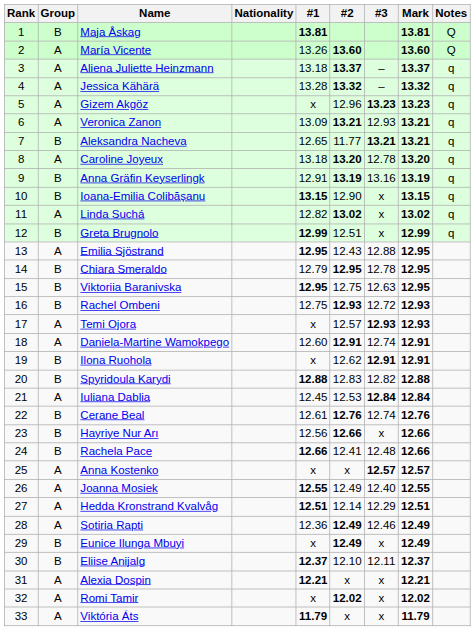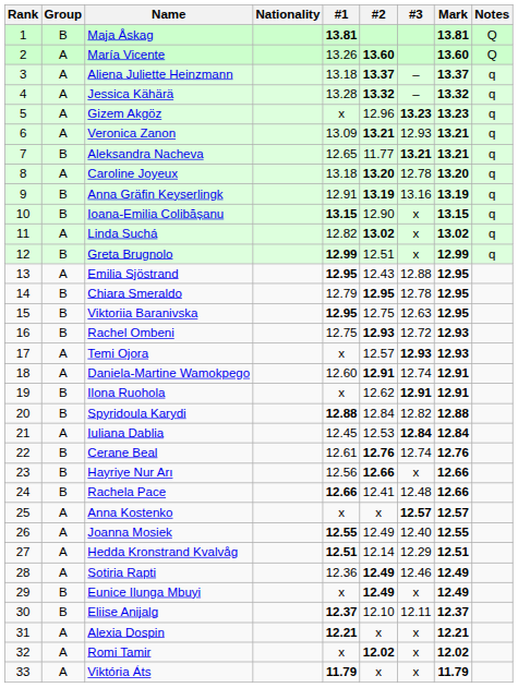 <table class="wikitable sortable" style="text-align:center">
 <tr>
 <th>Rank</th>
 <th>Group</th>
 <th>Name</th>
 <th>Nationality</th>
 <th>#1</th>
 <th>#2</th>
 <th>#3</th>
 <th>Mark</th>
 <th>Notes</th>
 </tr>
 <tr bgcolor=ccffcc>
 <td>1</td>
 <td>B</td>
 <td align=left><a href='#'>Maja Åskag</a></td>
 <td align=left></td>
 <td><strong>13.81</strong></td>
 <td></td>
 <td></td>
 <td><strong>13.81</strong></td>
 <td>Q</td>
 </tr>
 <tr bgcolor=ccffcc>
 <td>2</td>
 <td>A</td>
 <td align=left><a href='#'>María Vicente</a></td>
 <td align=left></td>
 <td>13.26</td>
 <td><strong>13.60</strong></td>
 <td></td>
 <td><strong>13.60</strong></td>
 <td>Q</td>
 </tr>
 <tr bgcolor=ddffdd>
 <td>3</td>
 <td>A</td>
 <td align=left><a href='#'>Aliena Juliette Heinzmann</a></td>
 <td align=left></td>
 <td>13.18</td>
 <td><strong>13.37</strong></td>
 <td>–</td>
 <td><strong>13.37</strong></td>
 <td>q</td>
 </tr>
 <tr bgcolor=ddffdd>
 <td>4</td>
 <td>A</td>
 <td align=left><a href='#'>Jessica Kähärä</a></td>
 <td align=left></td>
 <td>13.28</td>
 <td><strong>13.32</strong></td>
 <td>–</td>
 <td><strong>13.32</strong></td>
 <td>q</td>
 </tr>
 <tr bgcolor=ddffdd>
 <td>5</td>
 <td>A</td>
 <td align=left><a href='#'>Gizem Akgöz</a></td>
 <td align=left></td>
 <td>x</td>
 <td>12.96</td>
 <td><strong>13.23</strong></td>
 <td><strong>13.23</strong></td>
 <td>q</td>
 </tr>
 <tr bgcolor=ddffdd>
 <td>6</td>
 <td>A</td>
 <td align=left><a href='#'>Veronica Zanon</a></td>
 <td align=left></td>
 <td>13.09</td>
 <td><strong>13.21</strong></td>
 <td>12.93</td>
 <td><strong>13.21</strong></td>
 <td>q</td>
 </tr>
 <tr bgcolor=ddffdd>
 <td>7</td>
 <td>B</td>
 <td align=left><a href='#'>Aleksandra Nacheva</a></td>
 <td align=left></td>
 <td>12.65</td>
 <td>11.77</td>
 <td><strong>13.21</strong></td>
 <td><strong>13.21</strong></td>
 <td>q</td>
 </tr>
 <tr bgcolor=ddffdd>
 <td>8</td>
 <td>A</td>
 <td align=left><a href='#'>Caroline Joyeux</a></td>
 <td align=left></td>
 <td>13.18</td>
 <td><strong>13.20</strong></td>
 <td>12.78</td>
 <td><strong>13.20</strong></td>
 <td>q</td>
 </tr>
 <tr bgcolor=ddffdd>
 <td>9</td>
 <td>B</td>
 <td align=left><a href='#'>Anna Gräfin Keyserlingk</a></td>
 <td align=left></td>
 <td>12.91</td>
 <td><strong>13.19</strong></td>
 <td>13.16</td>
 <td><strong>13.19</strong></td>
 <td>q</td>
 </tr>
 <tr bgcolor=ddffdd>
 <td>10</td>
 <td>B</td>
 <td align=left><a href='#'>Ioana-Emilia Colibășanu</a></td>
 <td align=left></td>
 <td><strong>13.15</strong></td>
 <td>12.90</td>
 <td>x</td>
 <td><strong>13.15</strong></td>
 <td>q</td>
 </tr>
 <tr bgcolor=ddffdd>
 <td>11</td>
 <td>A</td>
 <td align=left><a href='#'>Linda Suchá</a></td>
 <td align=left></td>
 <td>12.82</td>
 <td><strong>13.02 </strong></td>
 <td>x</td>
 <td><strong>13.02</strong></td>
 <td>q</td>
 </tr>
 <tr bgcolor=ddffdd>
 <td>12</td>
 <td>B</td>
 <td align=left><a href='#'>Greta Brugnolo</a></td>
 <td align=left></td>
 <td><strong>12.99</strong></td>
 <td>12.51</td>
 <td>x</td>
 <td><strong>12.99</strong></td>
 <td>q</td>
 </tr>
 <tr>
 <td>13</td>
 <td>A</td>
 <td align=left><a href='#'>Emilia Sjöstrand</a></td>
 <td align=left></td>
 <td><strong>12.95</strong></td>
 <td>12.43</td>
 <td>12.88</td>
 <td><strong>12.95</strong></td>
 <td></td>
 </tr>
 <tr>
 <td>14</td>
 <td>B</td>
 <td align=left><a href='#'>Chiara Smeraldo</a></td>
 <td align=left></td>
 <td>12.79</td>
 <td><strong>12.95</strong></td>
 <td>12.78</td>
 <td><strong>12.95</strong></td>
 <td></td>
 </tr>
 <tr>
 <td>15</td>
 <td>B</td>
 <td align=left><a href='#'>Viktoriia Baranivska</a></td>
 <td align=left></td>
 <td><strong>12.95</strong></td>
 <td>12.75</td>
 <td>12.63</td>
 <td><strong>12.95</strong></td>
 <td></td>
 </tr>
 <tr>
 <td>16</td>
 <td>B</td>
 <td align=left><a href='#'>Rachel Ombeni</a></td>
 <td align=left></td>
 <td>12.75</td>
 <td><strong>12.93</strong></td>
 <td>12.72</td>
 <td><strong>12.93</strong></td>
 <td></td>
 </tr>
 <tr>
 <td>17</td>
 <td>A</td>
 <td align=left><a href='#'>Temi Ojora</a></td>
 <td align=left></td>
 <td>x</td>
 <td>12.57</td>
 <td><strong>12.93</strong></td>
 <td><strong>12.93</strong></td>
 <td></td>
 </tr>
 <tr>
 <td>18</td>
 <td>A</td>
 <td align=left><a href='#'>Daniela-Martine Wamokpego</a></td>
 <td align=left></td>
 <td>12.60</td>
 <td><strong>12.91</strong></td>
 <td>12.74</td>
 <td><strong>12.91</strong></td>
 <td></td>
 </tr>
 <tr>
 <td>19</td>
 <td>B</td>
 <td align=left><a href='#'>Ilona Ruohola</a></td>
 <td align=left></td>
 <td>x</td>
 <td>12.62</td>
 <td><strong>12.91</strong></td>
 <td><strong>12.91</strong></td>
 <td></td>
 </tr>
 <tr>
 <td>20</td>
 <td>B</td>
 <td align=left><a href='#'>Spyridoula Karydi</a></td>
 <td align=left></td>
 <td><strong>12.88</strong></td>
-<td>12.83</td>
+<td>12.84</td>
 <td>12.82</td>
 <td><strong>12.88</strong></td>
 <td></td>
 </tr>
 <tr>
 <td>21</td>
 <td>A</td>
 <td align=left><a href='#'>Iuliana Dablia</a></td>
 <td align=left></td>
 <td>12.45</td>
 <td>12.53</td>
 <td><strong>12.84</strong></td>
 <td><strong>12.84</strong></td>
 <td></td>
 </tr>
 <tr>
 <td>22</td>
 <td>B</td>
 <td align=left><a href='#'>Cerane Beal</a></td>
 <td align=left></td>
 <td>12.61</td>
 <td><strong>12.76</strong></td>
 <td>12.74</td>
 <td><strong>12.76</strong></td>
 <td></td>
 </tr>
 <tr>
 <td>23</td>
 <td>B</td>
 <td align=left><a href='#'>Hayriye Nur Arı</a></td>
 <td align=left></td>
 <td>12.56</td>
 <td><strong>12.66</strong></td>
 <td>x</td>
 <td><strong>12.66</strong></td>
 <td></td>
 </tr>
 <tr>
 <td>24</td>
 <td>B</td>
 <td align=left><a href='#'>Rachela Pace</a></td>
 <td align=left></td>
 <td><strong>12.66</strong></td>
 <td>12.41</td>
 <td>12.48</td>
 <td><strong>12.66</strong></td>
 <td></td>
 </tr>
 <tr>
 <td>25</td>
 <td>A</td>
 <td align=left><a href='#'>Anna Kostenko</a></td>
 <td align=left></td>
 <td>x</td>
 <td>x</td>
 <td><strong>12.57</strong></td>
 <td><strong>12.57</strong></td>
 <td></td>
 </tr>
 <tr>
 <td>26</td>
 <td>A</td>
 <td align=left><a href='#'>Joanna Mosiek</a></td>
 <td align=left></td>
 <td><strong>12.55</strong></td>
 <td>12.49</td>
 <td>12.40</td>
 <td><strong>12.55</strong></td>
 <td></td>
 </tr>
 <tr>
 <td>27</td>
 <td>A</td>
 <td align=left><a href='#'>Hedda Kronstrand Kvalvåg</a></td>
 <td align=left></td>
 <td><strong>12.51</strong></td>
 <td>12.14</td>
 <td>12.29</td>
 <td><strong>12.51</strong></td>
 <td></td>
 </tr>
 <tr>
 <td>28</td>
 <td>A</td>
 <td align=left><a href='#'>Sotiria Rapti</a></td>
 <td align=left></td>
 <td>12.36</td>
 <td><strong>12.49</strong></td>
 <td>12.46</td>
 <td><strong>12.49</strong></td>
 <td></td>
 </tr>
 <tr>
 <td>29</td>
 <td>B</td>
 <td align=left><a href='#'>Eunice Ilunga Mbuyi</a></td>
 <td align=left></td>
 <td>x</td>
 <td><strong>12.49</strong></td>
 <td>x</td>
 <td><strong>12.49</strong></td>
 <td></td>
 </tr>
 <tr>
 <td>30</td>
 <td>B</td>
 <td align=left><a href='#'>Eliise Anijalg</a></td>
 <td align=left></td>
 <td><strong>12.37</strong></td>
 <td>12.10</td>
 <td>12.11</td>
 <td><strong>12.37</strong></td>
 <td></td>
 </tr>
 <tr>
 <td>31</td>
 <td>A</td>
 <td align=left><a href='#'>Alexia Dospin</a></td>
 <td align=left></td>
 <td><strong>12.21</strong></td>
 <td>x</td>
 <td>x</td>
 <td><strong>12.21</strong></td>
 <td></td>
 </tr>
 <tr>
 <td>32</td>
 <td>A</td>
 <td align=left><a href='#'>Romi Tamir</a></td>
 <td align=left></td>
 <td>x</td>
 <td><strong>12.02</strong></td>
 <td>x</td>
 <td><strong>12.02</strong></td>
 <td></td>
 </tr>
 <tr>
 <td>33</td>
 <td>A</td>
 <td align=left><a href='#'>Viktória Áts</a></td>
 <td align=left></td>
 <td><strong>11.79</strong></td>
 <td>x</td>
 <td>x</td>
 <td><strong>11.79</strong></td>
 <td></td>
 </tr>
 </table>
